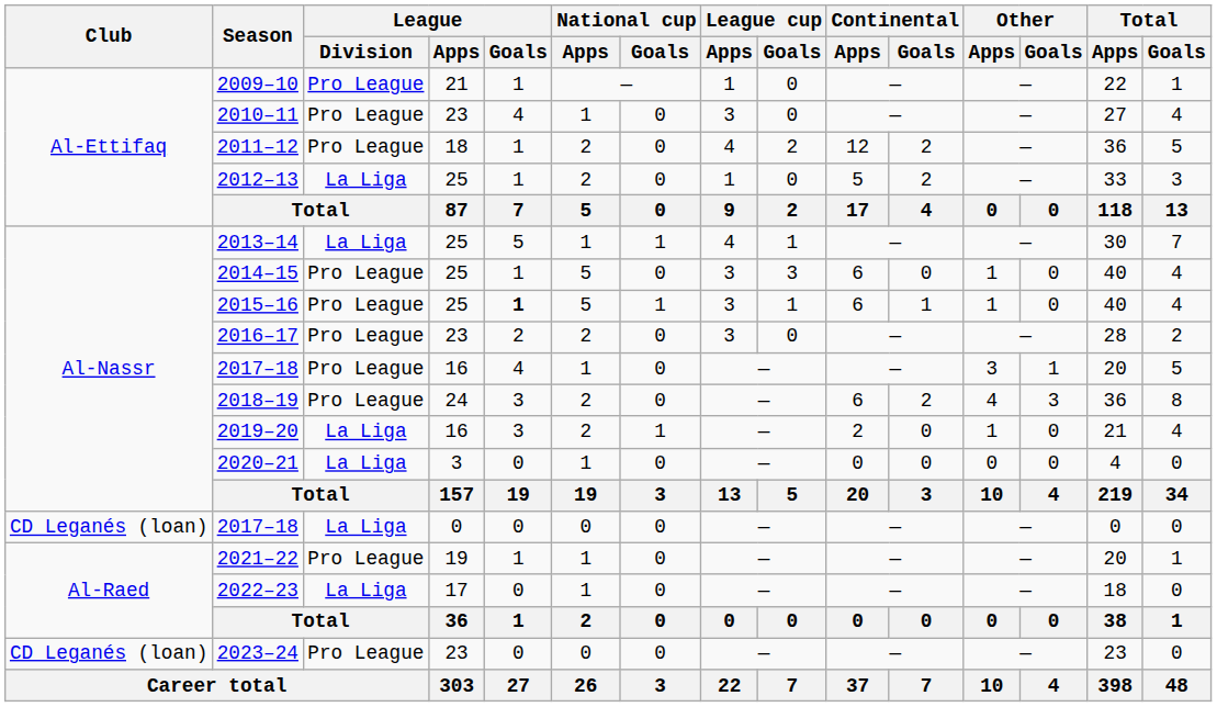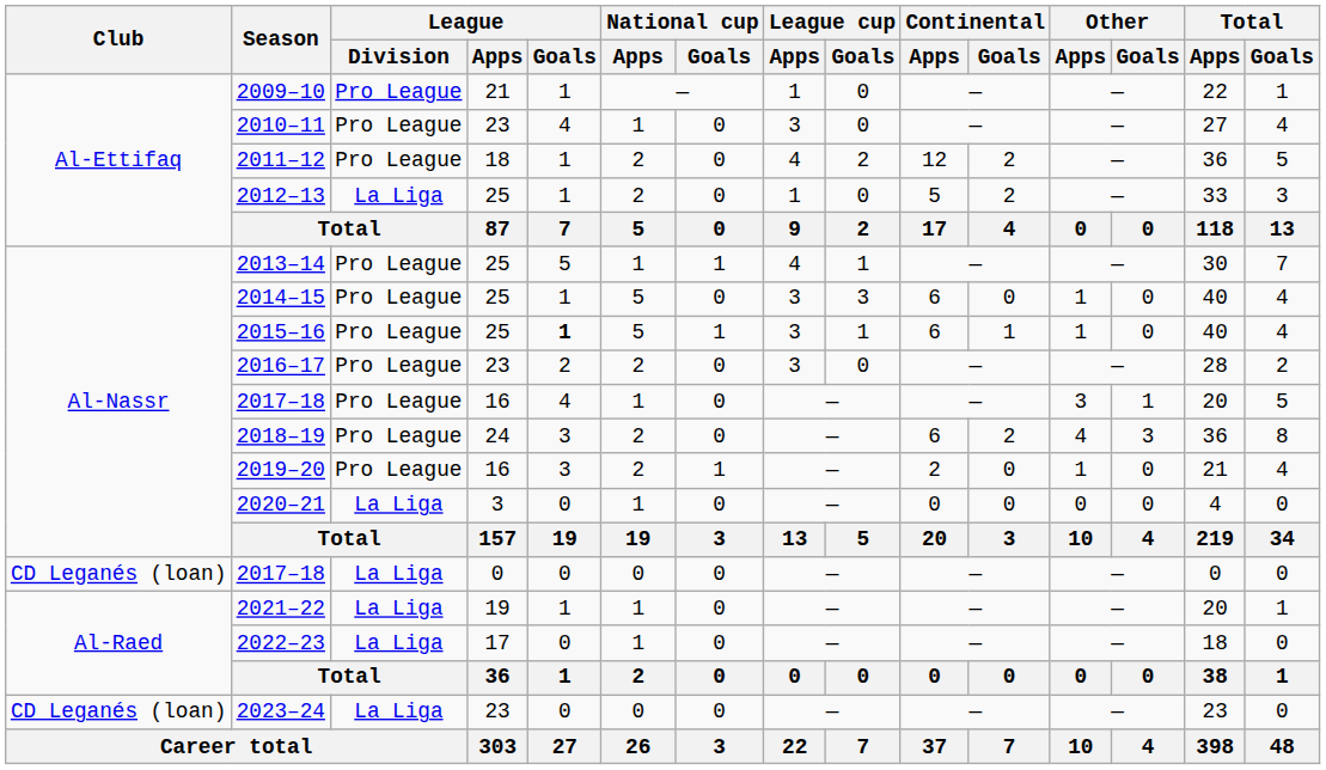 <table class=wikitable style=text-align:center>
 <tr>
 <th rowspan="2">Club</th>
 <th rowspan="2">Season</th>
 <th colspan="3">League</th>
 <th colspan="2">National cup</th>
 <th colspan="2">League cup</th>
 <th colspan="2">Continental</th>
 <th colspan="2">Other</th>
 <th colspan="2">Total</th>
 </tr>
 <tr>
 <th>Division</th>
 <th>Apps</th>
 <th>Goals</th>
 <th>Apps</th>
 <th>Goals</th>
 <th>Apps</th>
 <th>Goals</th>
 <th>Apps</th>
 <th>Goals</th>
 <th>Apps</th>
 <th>Goals</th>
 <th>Apps</th>
 <th>Goals</th>
 </tr>
 <tr>
 <td rowspan="5"><a href='#'>Al-Ettifaq</a></td>
 <td><a href='#'>2009–10</a></td>
 <td><a href='#'>Pro League</a></td>
 <td>21</td>
 <td>1</td>
 <td colspan="2">—</td>
 <td>1</td>
 <td>0</td>
 <td colspan="2">—</td>
 <td colspan="2">—</td>
 <td>22</td>
 <td>1</td>
 </tr>
 <tr>
 <td><a href='#'>2010–11</a></td>
 <td>Pro League</td>
 <td>23</td>
 <td>4</td>
 <td>1</td>
 <td>0</td>
 <td>3</td>
 <td>0</td>
 <td colspan="2">—</td>
 <td colspan="2">—</td>
 <td>27</td>
 <td>4</td>
 </tr>
 <tr>
 <td><a href='#'>2011–12</a></td>
 <td>Pro League</td>
 <td>18</td>
 <td>1</td>
 <td>2</td>
 <td>0</td>
 <td>4</td>
 <td>2</td>
 <td>12</td>
 <td>2</td>
 <td colspan="2">—</td>
 <td>36</td>
 <td>5</td>
 </tr>
 <tr>
 <td><a href='#'>2012–13</a></td>
 <td><a href='#'>La Liga</a></td>
 <td>25</td>
 <td>1</td>
 <td>2</td>
 <td>0</td>
 <td>1</td>
 <td>0</td>
 <td>5</td>
 <td>2</td>
 <td colspan="2">—</td>
 <td>33</td>
 <td>3</td>
 </tr>
 <tr>
 <th colspan="2">Total</th>
 <th>87</th>
 <th>7</th>
 <th>5</th>
 <th>0</th>
 <th>9</th>
 <th>2</th>
 <th>17</th>
 <th>4</th>
 <th>0</th>
 <th>0</th>
 <th>118</th>
 <th>13</th>
 </tr>
 <tr>
 <td rowspan="9"><a href='#'>Al-Nassr</a></td>
 <td><a href='#'>2013–14</a></td>
-<td><a href='#'>La Liga</a></td>
+<td>Pro League</td>
 <td>25</td>
 <td>5</td>
 <td>1</td>
 <td>1</td>
 <td>4</td>
 <td>1</td>
 <td colspan="2">—</td>
 <td colspan="2">—</td>
 <td>30</td>
 <td>7</td>
 </tr>
 <tr>
 <td><a href='#'>2014–15</a></td>
 <td>Pro League</td>
 <td>25</td>
 <td>1</td>
 <td>5</td>
 <td>0</td>
 <td>3</td>
 <td>3</td>
 <td>6</td>
 <td>0</td>
 <td>1</td>
 <td>0</td>
 <td>40</td>
 <td>4</td>
 </tr>
 <tr>
 <td><a href='#'>2015–16</a></td>
 <td>Pro League</td>
 <td>25</td>
 <td><strong>1</strong></td>
 <td>5</td>
 <td>1</td>
 <td>3</td>
 <td>1</td>
 <td>6</td>
 <td>1</td>
 <td>1</td>
 <td>0</td>
 <td>40</td>
 <td>4</td>
 </tr>
 <tr>
 <td><a href='#'>2016–17</a></td>
 <td>Pro League</td>
 <td>23</td>
 <td>2</td>
 <td>2</td>
 <td>0</td>
 <td>3</td>
 <td>0</td>
 <td colspan="2">—</td>
 <td colspan="2">—</td>
 <td>28</td>
 <td>2</td>
 </tr>
 <tr>
 <td><a href='#'>2017–18</a></td>
 <td>Pro League</td>
 <td>16</td>
 <td>4</td>
 <td>1</td>
 <td>0</td>
 <td colspan="2">—</td>
 <td colspan="2">—</td>
 <td>3</td>
 <td>1</td>
 <td>20</td>
 <td>5</td>
 </tr>
 <tr>
 <td><a href='#'>2018–19</a></td>
 <td>Pro League</td>
 <td>24</td>
 <td>3</td>
 <td>2</td>
 <td>0</td>
 <td colspan="2">—</td>
 <td>6</td>
 <td>2</td>
 <td>4</td>
 <td>3</td>
 <td>36</td>
 <td>8</td>
 </tr>
 <tr>
 <td><a href='#'>2019–20</a></td>
-<td><a href='#'>La Liga</a></td>
+<td>Pro League</td>
 <td>16</td>
 <td>3</td>
 <td>2</td>
 <td>1</td>
 <td colspan="2">—</td>
 <td>2</td>
 <td>0</td>
 <td>1</td>
 <td>0</td>
 <td>21</td>
 <td>4</td>
 </tr>
 <tr>
 <td><a href='#'>2020–21</a></td>
 <td><a href='#'>La Liga</a></td>
 <td>3</td>
 <td>0</td>
 <td>1</td>
 <td>0</td>
 <td colspan="2">—</td>
 <td>0</td>
 <td>0</td>
 <td>0</td>
 <td>0</td>
 <td>4</td>
 <td>0</td>
 </tr>
 <tr>
 <th colspan="2">Total</th>
 <th>157</th>
 <th>19</th>
 <th>19</th>
 <th>3</th>
 <th>13</th>
 <th>5</th>
 <th>20</th>
 <th>3</th>
 <th>10</th>
 <th>4</th>
 <th>219</th>
 <th>34</th>
 </tr>
 <tr>
 <td><a href='#'>CD Leganés</a> (loan)</td>
 <td><a href='#'>2017–18</a></td>
 <td><a href='#'>La Liga</a></td>
 <td>0</td>
 <td>0</td>
 <td>0</td>
 <td>0</td>
 <td colspan="2">—</td>
 <td colspan="2">—</td>
 <td colspan="2">—</td>
 <td>0</td>
 <td>0</td>
 </tr>
 <tr>
 <td rowspan="3"><a href='#'>Al-Raed</a></td>
 <td><a href='#'>2021–22</a></td>
-<td>Pro League</td>
+<td><a href='#'>La Liga</a></td>
 <td>19</td>
 <td>1</td>
 <td>1</td>
 <td>0</td>
 <td colspan="2">—</td>
 <td colspan="2">—</td>
 <td colspan="2">—</td>
 <td>20</td>
 <td>1</td>
 </tr>
 <tr>
 <td><a href='#'>2022–23</a></td>
 <td><a href='#'>La Liga</a></td>
 <td>17</td>
 <td>0</td>
 <td>1</td>
 <td>0</td>
 <td colspan="2">—</td>
 <td colspan="2">—</td>
 <td colspan="2">—</td>
 <td>18</td>
 <td>0</td>
 </tr>
 <tr>
 <th colspan="2">Total</th>
 <th>36</th>
 <th>1</th>
 <th>2</th>
 <th>0</th>
 <th>0</th>
 <th>0</th>
 <th>0</th>
 <th>0</th>
 <th>0</th>
 <th>0</th>
 <th>38</th>
 <th>1</th>
 </tr>
 <tr>
 <td><a href='#'>CD Leganés</a> (loan)</td>
 <td><a href='#'>2023–24</a></td>
-<td>Pro League</td>
+<td><a href='#'>La Liga</a></td>
 <td>23</td>
 <td>0</td>
 <td>0</td>
 <td>0</td>
 <td colspan="2">—</td>
 <td colspan="2">—</td>
 <td colspan="2">—</td>
 <td>23</td>
 <td>0</td>
 </tr>
 <tr>
 <th colspan="3">Career total</th>
 <th>303</th>
 <th>27</th>
 <th>26</th>
 <th>3</th>
 <th>22</th>
 <th>7</th>
 <th>37</th>
 <th>7</th>
 <th>10</th>
 <th>4</th>
 <th>398</th>
 <th>48</th>
 </tr>
 </table>
